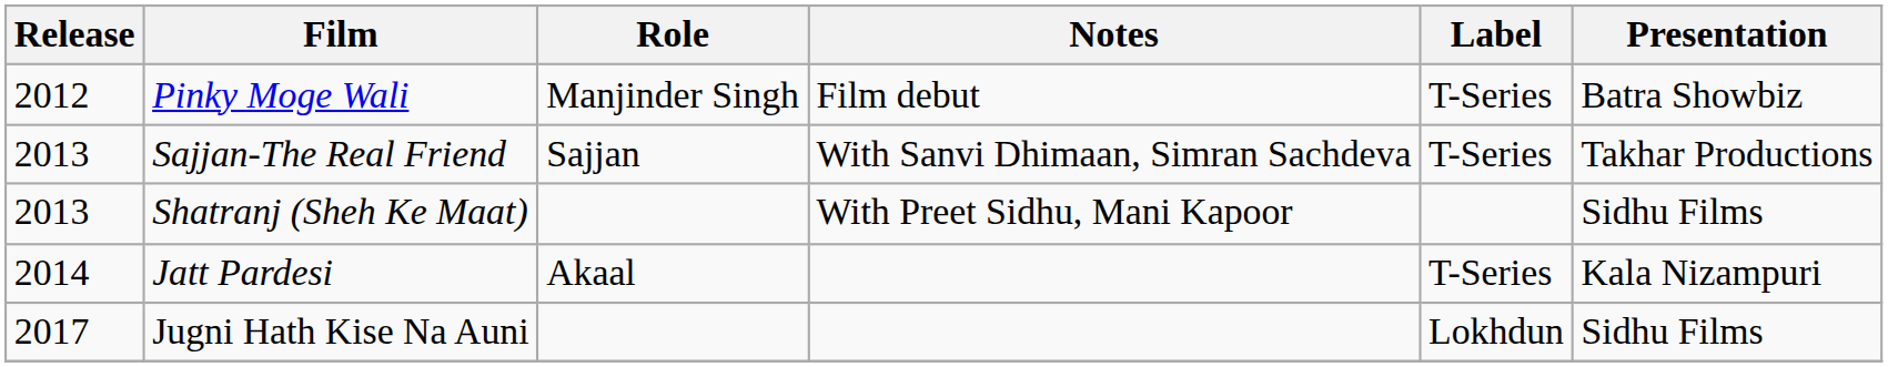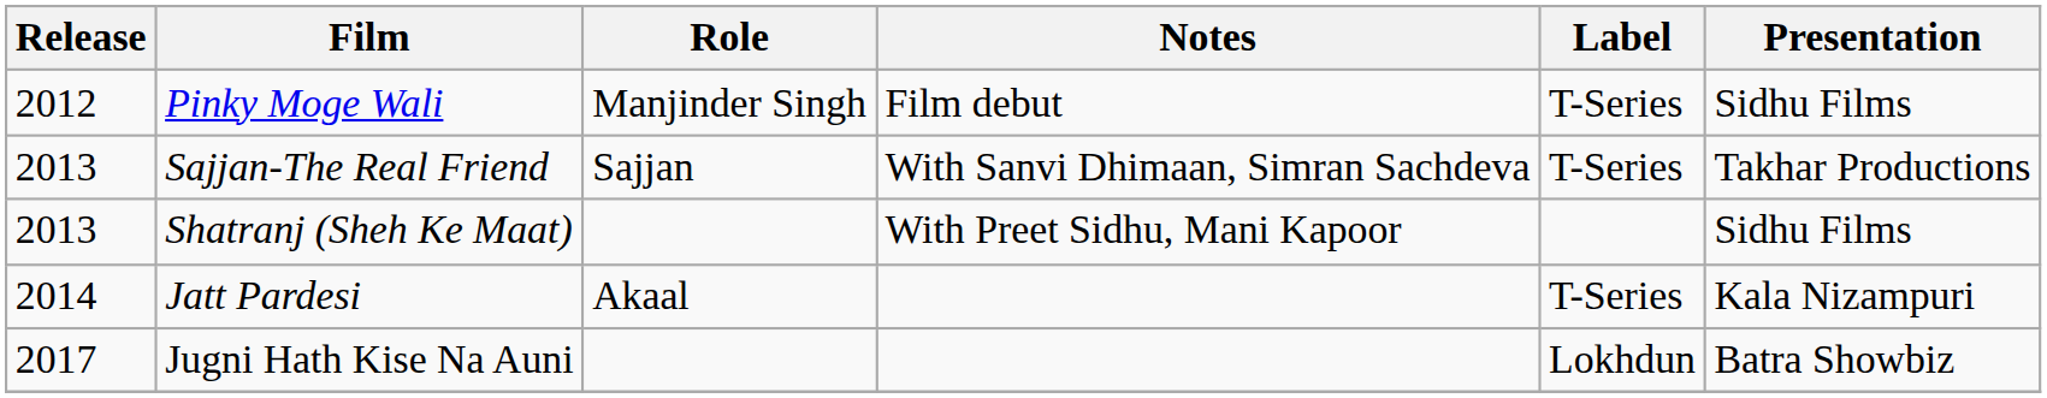 <table class=wikitable>
 <tr>
 <th>Release</th>
 <th>Film</th>
 <th>Role</th>
 <th>Notes</th>
 <th>Label</th>
 <th>Presentation</th>
 </tr>
 <tr>
 <td>2012</td>
 <td><em><a href='#'>Pinky Moge Wali</a></em></td>
 <td>Manjinder Singh</td>
 <td>Film debut</td>
 <td>T-Series</td>
-<td>Batra Showbiz</td>
+<td>Sidhu Films</td>
 </tr>
 <tr>
 <td>2013</td>
 <td><em>Sajjan-The Real Friend</em></td>
 <td>Sajjan</td>
 <td>With Sanvi Dhimaan, Simran Sachdeva</td>
 <td>T-Series</td>
 <td>Takhar Productions</td>
 </tr>
 <tr>
 <td>2013</td>
 <td><em>Shatranj (Sheh Ke Maat)</em></td>
 <td></td>
 <td>With Preet Sidhu, Mani Kapoor</td>
 <td></td>
 <td>Sidhu Films</td>
 </tr>
 <tr>
 <td>2014</td>
 <td><em>Jatt Pardesi</em></td>
 <td>Akaal</td>
 <td></td>
 <td>T-Series</td>
 <td>Kala Nizampuri</td>
 </tr>
 <tr>
 <td>2017</td>
 <td>Jugni Hath Kise Na Auni</td>
 <td></td>
 <td></td>
 <td>Lokhdun</td>
-<td>Sidhu Films</td>
+<td>Batra Showbiz</td>
 </tr>
 <tr>
 </tr>
 </table>
